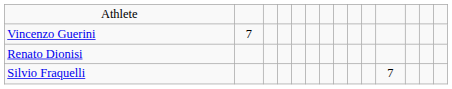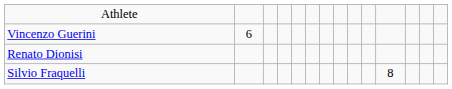 <table class="wikitable" style="text-align: center; font-size:100%" width=45%">
 <tr>
 <td>Athlete</td>
 <td></td>
 <td></td>
 <td></td>
 <td></td>
 <td></td>
 <td></td>
 <td></td>
 <td></td>
 <td></td>
 <td></td>
 <td></td>
 <td></td>
 <td></td>
 </tr>
 <tr>
 <td align=left><a href='#'>Vincenzo Guerini</a></td>
-<td>7</td>
+<td>6</td>
 <td></td>
 <td></td>
 <td></td>
 <td></td>
 <td></td>
 <td></td>
 <td></td>
 <td></td>
 <td></td>
 <td></td>
 <td></td>
 <td></td>
 </tr>
 <tr>
 <td align=left><a href='#'>Renato Dionisi</a></td>
 <td></td>
 <td></td>
 <td></td>
 <td></td>
 <td></td>
 <td></td>
 <td></td>
 <td></td>
 <td></td>
 <td></td>
 <td></td>
 <td></td>
 <td></td>
 </tr>
 <tr>
 <td align=left><a href='#'>Silvio Fraquelli</a></td>
 <td></td>
 <td></td>
 <td></td>
 <td></td>
 <td></td>
 <td></td>
 <td></td>
 <td></td>
 <td></td>
-<td>7</td>
+<td>8</td>
 <td></td>
 <td></td>
 <td></td>
 </tr>
 </table>
